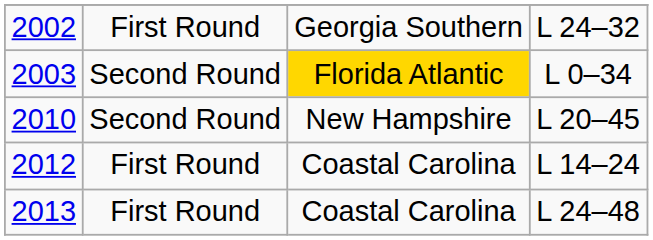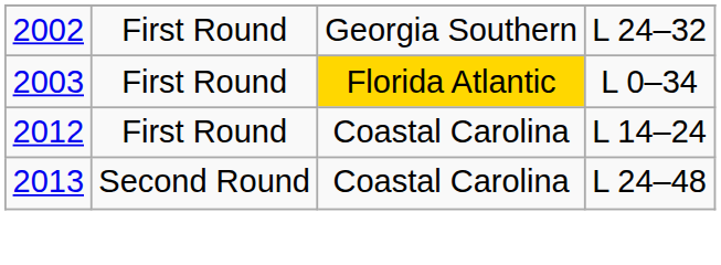 <table class="wikitable">
 <tr>
 </tr>
 <tr align="center">
 <td><a href='#'>2002</a></td>
 <td>First Round</td>
 <td>Georgia Southern</td>
 <td>L 24–32</td>
 </tr>
 <tr align="center">
 <td><a href='#'>2003</a></td>
-<td>Second Round</td>
+<td>First Round</td>
 <td style="background: gold;">Florida Atlantic</td>
 <td>L 0–34</td>
-</tr>
-<tr align="center">
-<td><a href='#'>2010</a></td>
-<td>Second Round</td>
-<td>New Hampshire</td>
-<td>L 20–45</td>
 </tr>
 <tr align="center">
 <td><a href='#'>2012</a></td>
 <td>First Round</td>
 <td>Coastal Carolina</td>
 <td>L 14–24</td>
 </tr>
 <tr align="center">
 <td><a href='#'>2013</a></td>
-<td>First Round</td>
+<td>Second Round</td>
 <td>Coastal Carolina</td>
 <td>L 24–48</td>
 </tr>
 </table>
